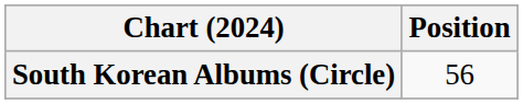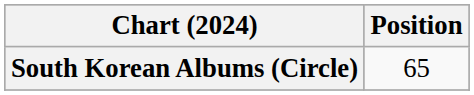 <table class="wikitable plainrowheaders" style="text-align:center">
 <tr>
 <th scope="col">Chart (2024)</th>
 <th scope="col">Position</th>
 </tr>
 <tr>
 <th scope="row">South Korean Albums (Circle)</th>
-<td>56</td>
+<td>65</td>
 </tr>
 </table>
